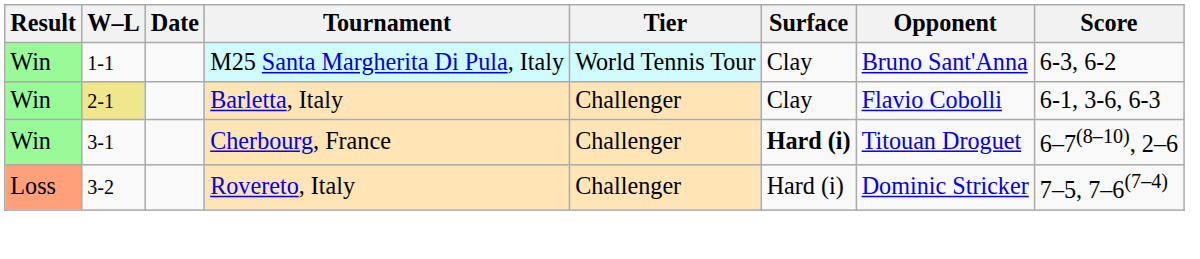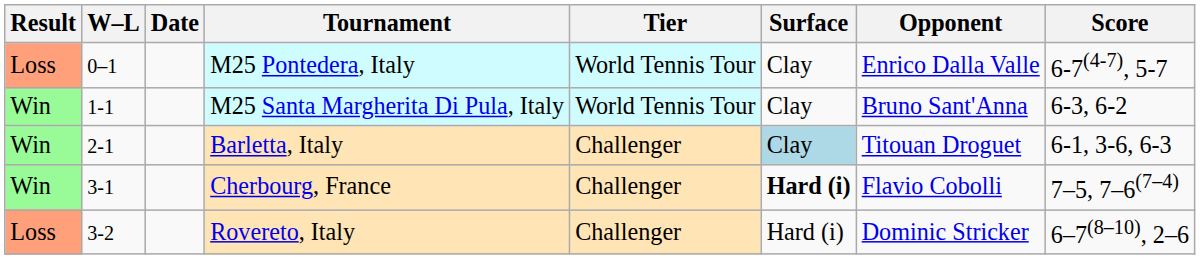 <table class="sortable wikitable">
 <tr>
 <th>Result</th>
 <th class="unsortable">W–L</th>
 <th>Date</th>
 <th>Tournament</th>
 <th>Tier</th>
 <th>Surface</th>
 <th>Opponent</th>
 <th class="unsortable">Score</th>
+</tr>
+<tr>
+<td bgcolor=FFA07A>Loss</td>
+<td><small>0–1</small></td>
+<td></td>
+<td style="background:#cffcff;">M25 <a href='#'>Pontedera</a>, Italy</td>
+<td style="background:#cffcff;">World Tennis Tour</td>
+<td>Clay</td>
+<td> <a href='#'>Enrico Dalla Valle</a></td>
+<td>6-7<sup>(4-7)</sup>, 5-7</td>
 </tr>
 <tr>
 <td bgcolor=98FB98>Win</td>
 <td><small>1-1</small></td>
 <td></td>
 <td style="background:#cffcff;">M25 <a href='#'>Santa Margherita Di Pula</a>, Italy</td>
 <td style="background:#cffcff;">World Tennis Tour</td>
 <td>Clay</td>
 <td> <a href='#'>Bruno Sant'Anna</a></td>
 <td>6-3, 6-2</td>
 </tr>
 <tr>
 <td Bgcolor=98FB98>Win</td>
-<td style="background: khaki;"><small>2-1</small></td>
+<td><small>2-1</small></td>
 <td><a href='#'></a></td>
 <td style="background:moccasin;"><a href='#'>Barletta</a>, Italy</td>
 <td style="background:moccasin;">Challenger</td>
-<td>Clay</td>
-<td> <a href='#'>Flavio Cobolli</a></td>
+<td style="background: lightblue;">Clay</td>
+<td> <a href='#'>Titouan Droguet</a></td>
 <td>6-1, 3-6, 6-3</td>
 </tr>
 <tr>
 <td Bgcolor=98FB98>Win</td>
 <td><small>3-1</small></td>
 <td><a href='#'></a></td>
 <td style="background:moccasin;"><a href='#'>Cherbourg</a>, France</td>
 <td style="background:moccasin;">Challenger</td>
 <td><strong>Hard (i)</strong></td>
-<td> <a href='#'>Titouan Droguet</a></td>
-<td>6–7<sup>(8–10)</sup>, 2–6</td>
+<td> <a href='#'>Flavio Cobolli</a></td>
+<td>7–5, 7–6<sup>(7–4)</sup></td>
 </tr>
 <tr>
 <td Bgcolor=FFA07A>Loss</td>
 <td><small>3-2</small></td>
 <td><a href='#'></a></td>
 <td style="background:moccasin;"><a href='#'>Rovereto</a>, Italy</td>
 <td style="background:moccasin;">Challenger</td>
 <td>Hard (i)</td>
 <td> <a href='#'>Dominic Stricker</a></td>
-<td>7–5, 7–6<sup>(7–4)</sup></td>
+<td>6–7<sup>(8–10)</sup>, 2–6</td>
 </tr>
 </table>
